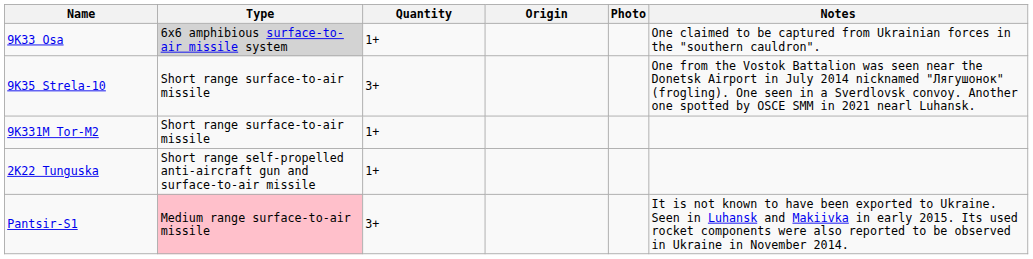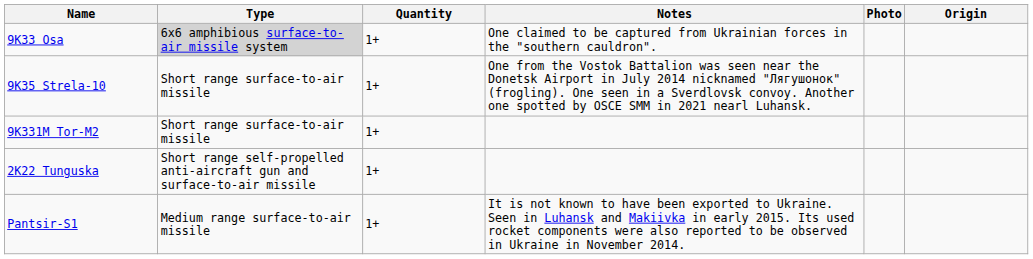 <table class="wikitable" style="width:90%;">
 <tr>
 <th style="width:15%;">Name</th>
 <th style="width:20%;">Type</th>
 <th style="width:12%;">Quantity</th>
+<th>Notes</th>
+<th>Photo</th>
 <th style="width:12%;">Origin</th>
-<th>Photo</th>
-<th>Notes</th>
 </tr>
 <tr>
 <td><a href='#'>9K33 Osa</a></td>
 <td style="background: lightgrey;">6x6 amphibious <a href='#'>surface-to-air missile</a> system</td>
 <td>1+</td>
+<td>One claimed to be captured from Ukrainian forces in the "southern cauldron".</td>
 <td></td>
 <td></td>
-<td>One claimed to be captured from Ukrainian forces in the "southern cauldron".</td>
 </tr>
 <tr>
 <td><a href='#'>9K35 Strela-10</a></td>
 <td>Short range surface-to-air missile</td>
-<td>3+</td>
+<td>1+</td>
+<td>One from the Vostok Battalion was seen near the Donetsk Airport in July 2014 nicknamed "Лягушонок" (frogling). One seen in a Sverdlovsk convoy. Another one spotted by OSCE SMM in 2021 nearl Luhansk.</td>
 <td></td>
 <td></td>
-<td>One from the Vostok Battalion was seen near the Donetsk Airport in July 2014 nicknamed "Лягушонок" (frogling). One seen in a Sverdlovsk convoy. Another one spotted by OSCE SMM in 2021 nearl Luhansk.</td>
 </tr>
 <tr>
 <td><a href='#'>9K331M Tor-M2</a></td>
 <td>Short range surface-to-air missile</td>
 <td>1+</td>
-<td><br></td>
 <td></td>
 <td></td>
+<td><br></td>
 </tr>
 <tr>
 <td><a href='#'>2K22 Tunguska</a></td>
 <td>Short range self-propelled anti-aircraft gun and surface-to-air missile</td>
 <td>1+</td>
 <td></td>
 <td></td>
 <td></td>
 </tr>
 <tr>
 <td><a href='#'>Pantsir-S1</a></td>
-<td style="background: pink;">Medium range surface-to-air missile</td>
-<td>3+</td>
+<td>Medium range surface-to-air missile</td>
+<td>1+</td>
+<td>It is not known to have been exported to Ukraine.<br>Seen in <a href='#'>Luhansk</a> and <a href='#'>Makiivka</a> in early 2015. Its used rocket components were also reported to be observed in Ukraine in November 2014.</td>
 <td></td>
 <td></td>
-<td>It is not known to have been exported to Ukraine.<br>Seen in <a href='#'>Luhansk</a> and <a href='#'>Makiivka</a> in early 2015. Its used rocket components were also reported to be observed in Ukraine in November 2014.</td>
 </tr>
 </table>
